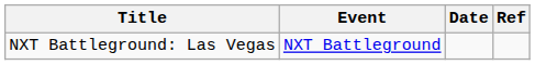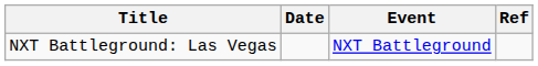 <table id="Past events"  class="sortable wikitable succession-box" style="font-size:90%;">
 <tr>
 <th scope="col">Title</th>
+<th scope="col">Date</th>
 <th scope="col">Event</th>
-<th scope="col">Date</th>
 <th scope="col" class=unsortable>Ref</th>
 </tr>
 <tr>
 <td>NXT Battleground: Las Vegas</td>
+<td></td>
 <td><a href='#'>NXT Battleground</a></td>
-<td></td>
 <td></td>
 </tr>
 </table>
